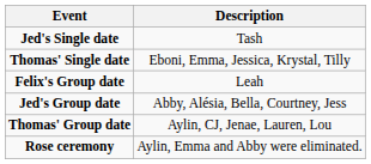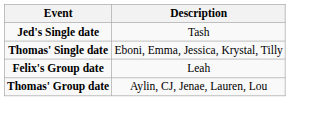 <table class="wikitable sortable" style="text-align:center;">
 <tr>
 <th>Event</th>
 <th>Description</th>
 </tr>
 <tr>
 <td><strong>Jed's Single date</strong></td>
 <td>Tash</td>
 </tr>
 <tr>
 <td><strong>Thomas' Single date</strong></td>
 <td>Eboni, Emma, Jessica, Krystal, Tilly</td>
 </tr>
 <tr>
 <td><strong>Felix's Group date</strong></td>
 <td>Leah</td>
 </tr>
 <tr>
-<td><strong>Jed's Group date</strong></td>
-<td>Abby, Alésia, Bella, Courtney, Jess</td>
-</tr>
-<tr>
 <td><strong>Thomas' Group date</strong></td>
 <td>Aylin, CJ, Jenae, Lauren, Lou</td>
 </tr>
-<tr>
-<td><strong>Rose ceremony</strong></td>
-<td>Aylin, Emma and Abby were eliminated.</td>
-</tr>
 </table>
